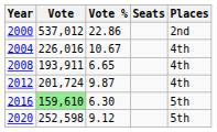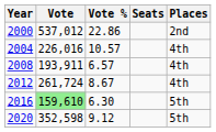 <table class="wikitable">
 <tr>
 <th>Year</th>
 <th>Vote</th>
 <th>Vote %</th>
 <th>Seats</th>
 <th>Places</th>
 </tr>
 <tr>
 <td><a href='#'>2000</a></td>
 <td>537,012</td>
 <td>22.86</td>
 <td></td>
 <td>2nd</td>
 </tr>
 <tr>
 <td><a href='#'>2004</a></td>
 <td>226,016</td>
-<td>10.67</td>
+<td>10.57</td>
 <td></td>
 <td>4th</td>
 </tr>
 <tr>
 <td><a href='#'>2008</a></td>
 <td>193,911</td>
-<td>6.65</td>
+<td>6.57</td>
 <td></td>
 <td>4th</td>
 </tr>
 <tr>
 <td><a href='#'>2012</a></td>
-<td>201,724</td>
-<td>9.87</td>
+<td>261,724</td>
+<td>8.67</td>
 <td></td>
 <td>4th</td>
 </tr>
 <tr>
 <td><a href='#'>2016</a></td>
 <td style="background: lightgreen;">159,610</td>
 <td>6.30</td>
 <td></td>
 <td>5th</td>
 </tr>
 <tr>
 <td><a href='#'>2020</a></td>
-<td>252,598</td>
+<td>352,598</td>
 <td>9.12</td>
 <td></td>
 <td>5th</td>
 </tr>
 </table>
